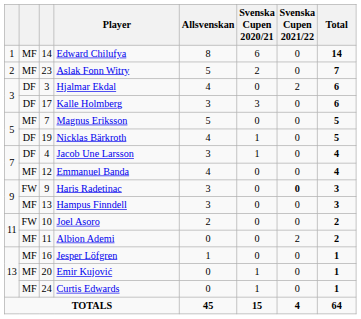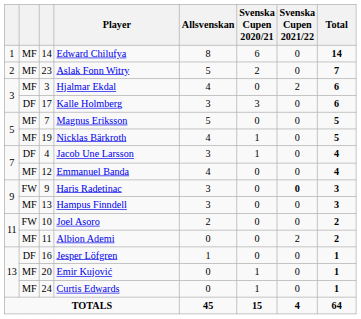 <table class="wikitable sortable" style="font-size: 95%; text-align: center;">
 <tr>
 <th width=10></th>
 <th width=10></th>
 <th width=10></th>
 <th width=180>Player</th>
 <th width=50>Allsvenskan</th>
 <th width=50>Svenska Cupen 2020/21</th>
 <th width=50>Svenska Cupen 2021/22</th>
 <th width=50>Total</th>
 </tr>
 <tr>
 <td>1</td>
 <td>MF</td>
 <td>14</td>
 <td align=left> <a href='#'>Edward Chilufya</a></td>
 <td>8</td>
 <td>6</td>
 <td>0</td>
 <td><strong>14</strong></td>
 </tr>
 <tr>
 <td>2</td>
 <td>MF</td>
 <td>23</td>
 <td align=left> <a href='#'>Aslak Fonn Witry</a></td>
 <td>5</td>
 <td>2</td>
 <td>0</td>
 <td><strong>7</strong></td>
 </tr>
 <tr>
 <td rowspan="2">3</td>
-<td>DF</td>
+<td>MF</td>
 <td>3</td>
 <td align=left> <a href='#'>Hjalmar Ekdal</a></td>
 <td>4</td>
 <td>0</td>
 <td>2</td>
 <td><strong>6</strong></td>
 </tr>
 <tr>
 <td>DF</td>
 <td>17</td>
 <td align=left> <a href='#'>Kalle Holmberg</a></td>
 <td>3</td>
 <td>3</td>
 <td>0</td>
 <td><strong>6</strong></td>
 </tr>
 <tr>
 <td rowspan="2">5</td>
 <td>MF</td>
 <td>7</td>
 <td align=left> <a href='#'>Magnus Eriksson</a></td>
 <td>5</td>
 <td>0</td>
 <td>0</td>
 <td><strong>5</strong></td>
 </tr>
 <tr>
-<td>DF</td>
+<td>MF</td>
 <td>19</td>
 <td align=left> <a href='#'>Nicklas Bärkroth</a></td>
 <td>4</td>
 <td>1</td>
 <td>0</td>
 <td><strong>5</strong></td>
 </tr>
 <tr>
 <td rowspan="2">7</td>
 <td>DF</td>
 <td>4</td>
 <td align=left> <a href='#'>Jacob Une Larsson</a></td>
 <td>3</td>
 <td>1</td>
 <td>0</td>
 <td><strong>4</strong></td>
 </tr>
 <tr>
 <td>MF</td>
 <td>12</td>
 <td align=left> <a href='#'>Emmanuel Banda</a></td>
 <td>4</td>
 <td>0</td>
 <td>0</td>
 <td><strong>4</strong></td>
 </tr>
 <tr>
 <td rowspan="2">9</td>
 <td>FW</td>
 <td>9</td>
 <td align=left> <a href='#'>Haris Radetinac</a></td>
 <td>3</td>
 <td>0</td>
 <td><strong>0</strong></td>
 <td><strong>3</strong></td>
 </tr>
 <tr>
 <td>MF</td>
 <td>13</td>
 <td align=left> <a href='#'>Hampus Finndell</a></td>
 <td>3</td>
 <td>0</td>
 <td>0</td>
 <td><strong>3</strong></td>
 </tr>
 <tr>
 <td rowspan="2">11</td>
 <td>FW</td>
 <td>10</td>
 <td align=left> <a href='#'>Joel Asoro</a></td>
 <td>2</td>
 <td>0</td>
 <td>0</td>
 <td><strong>2</strong></td>
 </tr>
 <tr>
 <td>MF</td>
 <td>11</td>
 <td align=left> <a href='#'>Albion Ademi</a></td>
 <td>0</td>
 <td>0</td>
 <td>2</td>
 <td><strong>2</strong></td>
 </tr>
 <tr>
 <td rowspan="3">13</td>
-<td>MF</td>
+<td>DF</td>
 <td>16</td>
 <td align=left> <a href='#'>Jesper Löfgren</a></td>
 <td>1</td>
 <td>0</td>
 <td>0</td>
 <td><strong>1</strong></td>
 </tr>
 <tr>
 <td>MF</td>
 <td>20</td>
 <td align=left> <a href='#'>Emir Kujović</a></td>
 <td>0</td>
 <td>1</td>
 <td>0</td>
 <td><strong>1</strong></td>
 </tr>
 <tr>
 <td>MF</td>
 <td>24</td>
 <td align=left> <a href='#'>Curtis Edwards</a></td>
 <td>0</td>
 <td>1</td>
 <td>0</td>
 <td><strong>1</strong></td>
 </tr>
 <tr>
 <td colspan="4"><strong>TOTALS</strong></td>
 <td><strong>45</strong></td>
 <td><strong>15</strong></td>
 <td><strong>4</strong></td>
 <td><strong>64</strong></td>
 </tr>
 </table>
